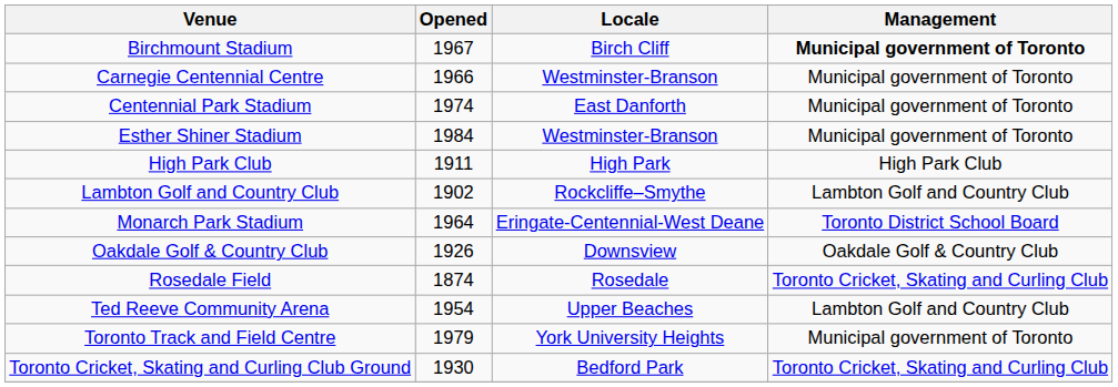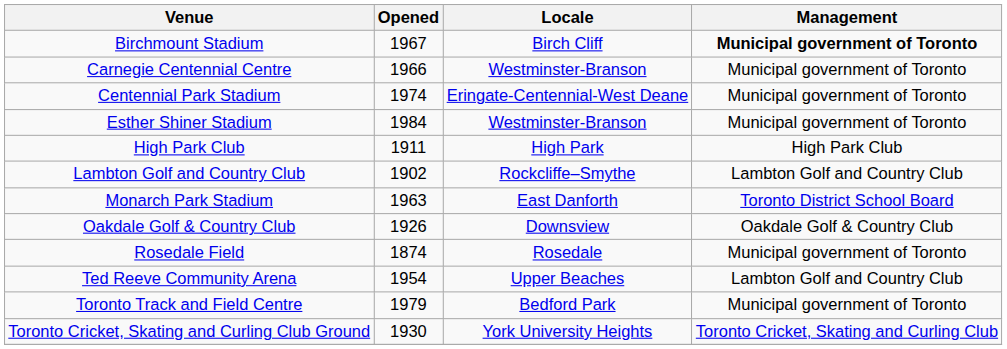 <table class="wikitable sortable" style="text-align:center">
 <tr>
 <th>Venue</th>
 <th>Opened</th>
 <th>Locale</th>
 <th>Management</th>
 </tr>
 <tr>
 <td><a href='#'>Birchmount Stadium</a></td>
 <td>1967</td>
 <td><a href='#'>Birch Cliff</a></td>
 <td><strong>Municipal government of Toronto</strong></td>
 </tr>
 <tr>
 <td><a href='#'>Carnegie Centennial Centre</a></td>
 <td>1966</td>
 <td><a href='#'>Westminster-Branson</a></td>
 <td>Municipal government of Toronto</td>
 </tr>
 <tr>
 <td><a href='#'>Centennial Park Stadium</a></td>
 <td>1974</td>
-<td><a href='#'>East Danforth</a></td>
+<td><a href='#'>Eringate-Centennial-West Deane</a></td>
 <td>Municipal government of Toronto</td>
 </tr>
 <tr>
 <td><a href='#'>Esther Shiner Stadium</a></td>
 <td>1984</td>
 <td><a href='#'>Westminster-Branson</a></td>
 <td>Municipal government of Toronto</td>
 </tr>
 <tr>
 <td><a href='#'>High Park Club</a></td>
 <td>1911</td>
 <td><a href='#'>High Park</a></td>
 <td>High Park Club</td>
 </tr>
 <tr>
 <td><a href='#'>Lambton Golf and Country Club</a></td>
 <td>1902</td>
 <td><a href='#'>Rockcliffe–Smythe</a></td>
 <td>Lambton Golf and Country Club</td>
 </tr>
 <tr>
 <td><a href='#'>Monarch Park Stadium</a></td>
-<td>1964</td>
-<td><a href='#'>Eringate-Centennial-West Deane</a></td>
+<td>1963</td>
+<td><a href='#'>East Danforth</a></td>
 <td><a href='#'>Toronto District School Board</a></td>
 </tr>
 <tr>
 <td><a href='#'>Oakdale Golf & Country Club</a></td>
 <td>1926</td>
 <td><a href='#'>Downsview</a></td>
 <td>Oakdale Golf & Country Club</td>
 </tr>
 <tr>
 <td><a href='#'>Rosedale Field</a></td>
 <td>1874</td>
 <td><a href='#'>Rosedale</a></td>
-<td><a href='#'>Toronto Cricket, Skating and Curling Club</a></td>
+<td>Municipal government of Toronto</td>
 </tr>
 <tr>
 <td><a href='#'>Ted Reeve Community Arena</a></td>
 <td>1954</td>
 <td><a href='#'>Upper Beaches</a></td>
 <td>Lambton Golf and Country Club</td>
 </tr>
 <tr>
 <td><a href='#'>Toronto Track and Field Centre</a></td>
 <td>1979</td>
-<td><a href='#'>York University Heights</a></td>
+<td><a href='#'>Bedford Park</a></td>
 <td>Municipal government of Toronto</td>
 </tr>
 <tr>
 <td><a href='#'>Toronto Cricket, Skating and Curling Club Ground</a></td>
 <td>1930</td>
-<td><a href='#'>Bedford Park</a></td>
+<td><a href='#'>York University Heights</a></td>
 <td><a href='#'>Toronto Cricket, Skating and Curling Club</a></td>
 </tr>
 <tr>
 </tr>
 </table>
